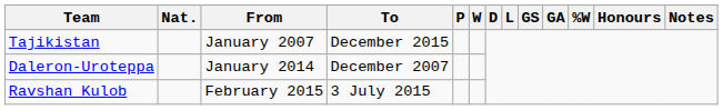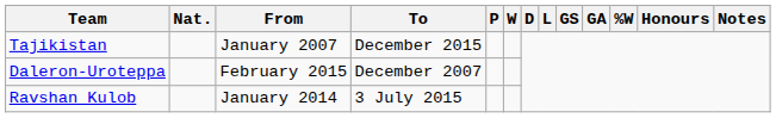 <table class="wikitable sortable" style="text-align: center">
 <tr>
 <th>Team</th>
 <th>Nat.</th>
 <th class="unsortable">From</th>
 <th class="unsortable">To</th>
 <th abbr="1">P</th>
 <th abbr="1">W</th>
 <th abbr="0">D</th>
 <th abbr="1">L</th>
 <th abbr="2">GS</th>
 <th abbr="4">GA</th>
 <th abbr="50">%W</th>
 <th abbr="HONOURS">Honours</th>
 <th abbr="NOTES">Notes</th>
 </tr>
 <tr>
 <td align=left><a href='#'>Tajikistan</a></td>
 <td align=left></td>
 <td align=left>January 2007</td>
 <td align=left>December 2015<br></td>
 <td></td>
 <td></td>
 </tr>
 <tr>
 <td align=left><a href='#'>Daleron-Uroteppa</a></td>
 <td align=left></td>
-<td align=left>January 2014</td>
+<td align=left>February 2015</td>
 <td align=left>December 2007<br></td>
 <td></td>
 <td></td>
 </tr>
 <tr>
 <td align=left><a href='#'>Ravshan Kulob</a></td>
 <td align=left></td>
-<td align=left>February 2015</td>
+<td align=left>January 2014</td>
 <td align=left>3 July 2015<br></td>
 <td></td>
 <td></td>
 </tr>
 </table>
